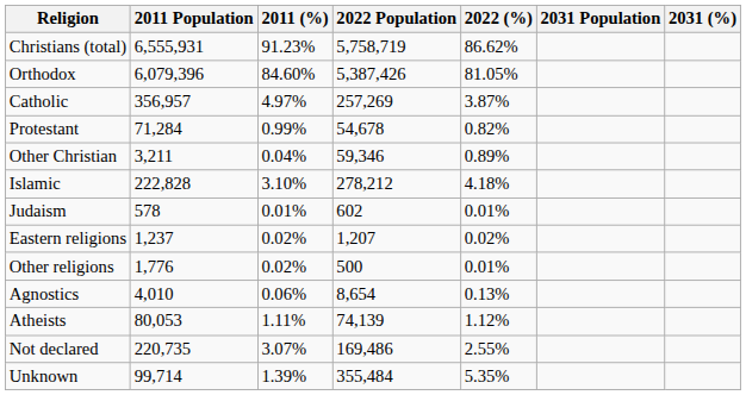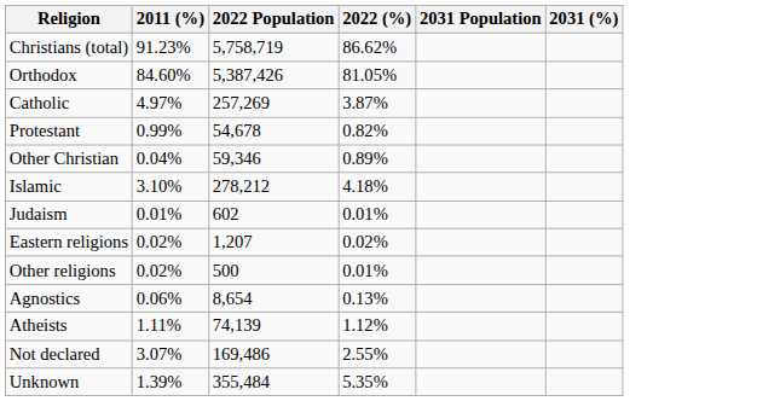 <table class="wikitable">
 <tr>
 <th>Religion</th>
-<th>2011 Population</th>
 <th>2011 (%)</th>
 <th>2022 Population</th>
 <th>2022 (%)</th>
 <th>2031 Population</th>
 <th>2031 (%)</th>
 </tr>
 <tr>
 <td>Christians (total)</td>
-<td>6,555,931</td>
 <td>91.23%</td>
 <td>5,758,719</td>
 <td>86.62%</td>
 <td></td>
 <td></td>
 </tr>
 <tr>
 <td>Orthodox</td>
-<td>6,079,396</td>
 <td>84.60%</td>
 <td>5,387,426</td>
 <td>81.05%</td>
 <td></td>
 <td></td>
 </tr>
 <tr>
 <td>Catholic</td>
-<td>356,957</td>
 <td>4.97%</td>
 <td>257,269</td>
 <td>3.87%</td>
 <td></td>
 <td></td>
 </tr>
 <tr>
 <td>Protestant</td>
-<td>71,284</td>
 <td>0.99%</td>
 <td>54,678</td>
 <td>0.82%</td>
 <td></td>
 <td></td>
 </tr>
 <tr>
 <td>Other Christian</td>
-<td>3,211</td>
 <td>0.04%</td>
 <td>59,346</td>
 <td>0.89%</td>
 <td></td>
 <td></td>
 </tr>
 <tr>
 <td>Islamic</td>
-<td>222,828</td>
 <td>3.10%</td>
 <td>278,212</td>
 <td>4.18%</td>
 <td></td>
 <td></td>
 </tr>
 <tr>
 <td>Judaism</td>
-<td>578</td>
 <td>0.01%</td>
 <td>602</td>
 <td>0.01%</td>
 <td></td>
 <td></td>
 </tr>
 <tr>
 <td>Eastern religions</td>
-<td>1,237</td>
 <td>0.02%</td>
 <td>1,207</td>
 <td>0.02%</td>
 <td></td>
 <td></td>
 </tr>
 <tr>
 <td>Other religions</td>
-<td>1,776</td>
 <td>0.02%</td>
 <td>500</td>
 <td>0.01%</td>
 <td></td>
 <td></td>
 </tr>
 <tr>
 <td>Agnostics</td>
-<td>4,010</td>
 <td>0.06%</td>
 <td>8,654</td>
 <td>0.13%</td>
 <td></td>
 <td></td>
 </tr>
 <tr>
 <td>Atheists</td>
-<td>80,053</td>
 <td>1.11%</td>
 <td>74,139</td>
 <td>1.12%</td>
 <td></td>
 <td></td>
 </tr>
 <tr>
 <td>Not declared</td>
-<td>220,735</td>
 <td>3.07%</td>
 <td>169,486</td>
 <td>2.55%</td>
 <td></td>
 <td></td>
 </tr>
 <tr>
 <td>Unknown</td>
-<td>99,714</td>
 <td>1.39%</td>
 <td>355,484</td>
 <td>5.35%</td>
 <td></td>
 <td></td>
 </tr>
 </table>
